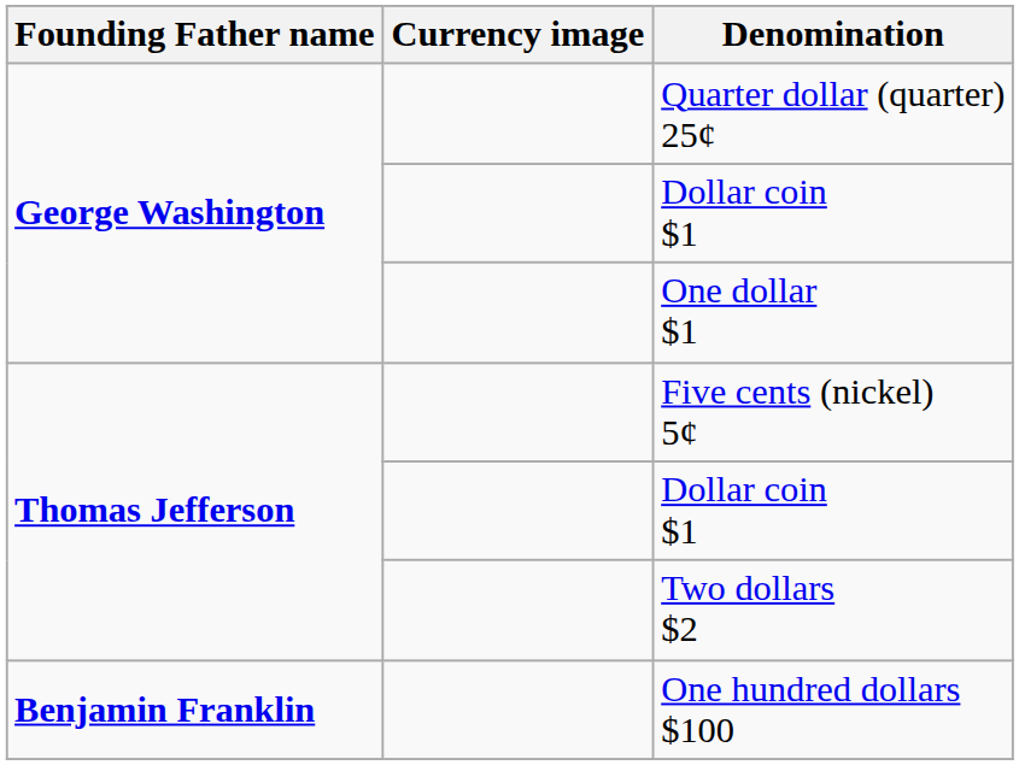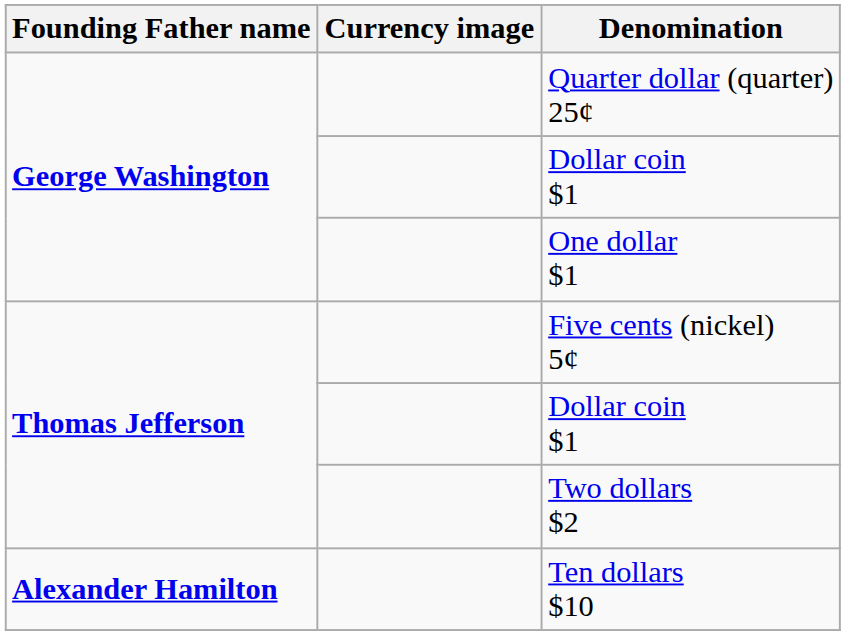 <table class="wikitable" style="margin:1em auto; margin-left: auto; margin-right: auto; border: none;">
 <tr>
 <th scope="col">Founding Father name</th>
 <th scope="col">Currency image</th>
 <th scope="col">Denomination</th>
 </tr>
 <tr>
 <td rowspan="3"><strong><a href='#'>George Washington</a></strong></td>
 <td></td>
 <td><a href='#'>Quarter dollar</a> (quarter)<br>25¢</td>
 </tr>
 <tr>
 <td></td>
 <td><a href='#'>Dollar coin</a><br>$1</td>
 </tr>
 <tr>
 <td></td>
 <td><a href='#'>One dollar</a><br>$1</td>
 </tr>
 <tr>
 <td rowspan="3"><strong><a href='#'>Thomas Jefferson</a></strong></td>
 <td></td>
 <td><a href='#'>Five cents</a> (nickel)<br>5¢</td>
 </tr>
 <tr>
 <td></td>
 <td><a href='#'>Dollar coin</a><br>$1</td>
 </tr>
 <tr>
 <td></td>
 <td><a href='#'>Two dollars</a><br>$2</td>
 </tr>
 <tr>
-<td><strong><a href='#'>Benjamin Franklin</a></strong></td>
+<td><strong><a href='#'>Alexander Hamilton</a></strong></td>
 <td></td>
-<td><a href='#'>One hundred dollars</a><br>$100</td>
+<td><a href='#'>Ten dollars</a><br>$10</td>
 </tr>
 </table>
